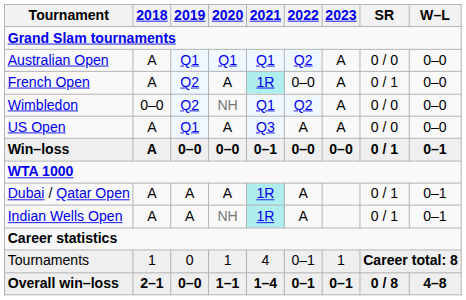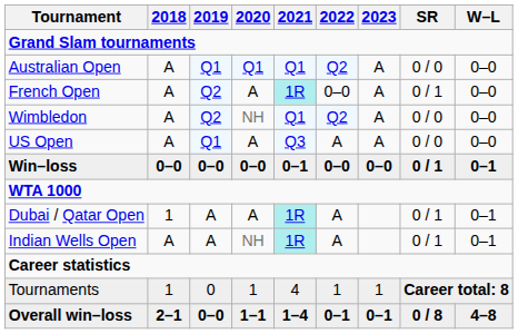 <table class="wikitable" style="text-align:center">
 <tr>
 <th>Tournament</th>
 <th><a href='#'>2018</a></th>
 <th><a href='#'>2019</a></th>
 <th><a href='#'>2020</a></th>
 <th><a href='#'>2021</a></th>
 <th><a href='#'>2022</a></th>
 <th><a href='#'>2023</a></th>
 <th>SR</th>
 <th>W–L</th>
 </tr>
 <tr>
 <td colspan="10" align="left"><strong><a href='#'>Grand Slam tournaments</a></strong></td>
 </tr>
 <tr>
 <td align="left"><a href='#'>Australian Open</a></td>
 <td>A</td>
 <td bgcolor="f0f8ff"><a href='#'>Q1</a></td>
 <td bgcolor="f0f8ff"><a href='#'>Q1</a></td>
 <td bgcolor="f0f8ff"><a href='#'>Q1</a></td>
 <td bgcolor="f0f8ff"><a href='#'>Q2</a></td>
 <td>A</td>
 <td>0 / 0</td>
 <td>0–0</td>
 </tr>
 <tr>
 <td align="left"><a href='#'>French Open</a></td>
 <td>A</td>
 <td bgcolor="f0f8ff"><a href='#'>Q2</a></td>
 <td>A</td>
 <td bgcolor="afeeee"><a href='#'>1R</a></td>
 <td>0–0</td>
 <td>A</td>
 <td>0 / 1</td>
 <td>0–0</td>
 </tr>
 <tr>
 <td align="left"><a href='#'>Wimbledon</a></td>
-<td>0–0</td>
+<td>A</td>
 <td bgcolor="f0f8ff"><a href='#'>Q2</a></td>
 <td style="color:#767676">NH</td>
 <td bgcolor="f0f8ff"><a href='#'>Q1</a></td>
 <td bgcolor=f0f8ff><a href='#'>Q2</a></td>
 <td>A</td>
 <td>0 / 0</td>
 <td>0–0</td>
 </tr>
 <tr>
 <td align="left"><a href='#'>US Open</a></td>
 <td>A</td>
 <td bgcolor="f0f8ff"><a href='#'>Q1</a></td>
 <td>A</td>
 <td bgcolor="f0f8ff"><a href='#'>Q3</a></td>
 <td>A</td>
 <td>A</td>
 <td>0 / 0</td>
 <td>0–0</td>
 </tr>
 <tr style="font-weight:bold;background:#efefef">
 <td style="text-align:left">Win–loss</td>
-<td>A</td>
+<td>0–0</td>
 <td>0–0</td>
 <td>0–0</td>
 <td>0–1</td>
 <td>0–0</td>
 <td>0–0</td>
 <td>0 / 1</td>
 <td>0–1</td>
 </tr>
 <tr>
 <td colspan="10" align="left"><strong><a href='#'>WTA 1000</a></strong></td>
 </tr>
 <tr>
 <td align="left"><a href='#'>Dubai</a> / <a href='#'>Qatar Open</a></td>
-<td>A</td>
+<td>1</td>
 <td>A</td>
 <td>A</td>
 <td bgcolor="afeeee"><a href='#'>1R</a></td>
 <td>A</td>
 <td></td>
 <td>0 / 1</td>
 <td>0–1</td>
 </tr>
 <tr>
 <td align="left"><a href='#'>Indian Wells Open</a></td>
 <td>A</td>
 <td>A</td>
 <td style="color:#767676">NH</td>
 <td bgcolor=afeeee><a href='#'>1R</a></td>
 <td>A</td>
 <td></td>
 <td>0 / 1</td>
 <td>0–1</td>
 </tr>
 <tr>
 <td colspan="10" align="left"><strong>Career statistics</strong></td>
 </tr>
 <tr bgcolor=efefef>
 <td align=left>Tournaments</td>
 <td>1</td>
 <td>0</td>
 <td>1</td>
 <td>4</td>
-<td>0–1</td>
+<td>1</td>
 <td>1</td>
 <td colspan="3"><strong>Career total: 8</strong></td>
 </tr>
 <tr style=background:#efefef;font-weight:bold>
 <td align=left>Overall win–loss</td>
 <td>2–1</td>
 <td>0–0</td>
 <td>1–1</td>
 <td>1–4</td>
 <td>0–1</td>
 <td>0–1</td>
 <td>0 / 8</td>
 <td>4–8</td>
 </tr>
 </table>
